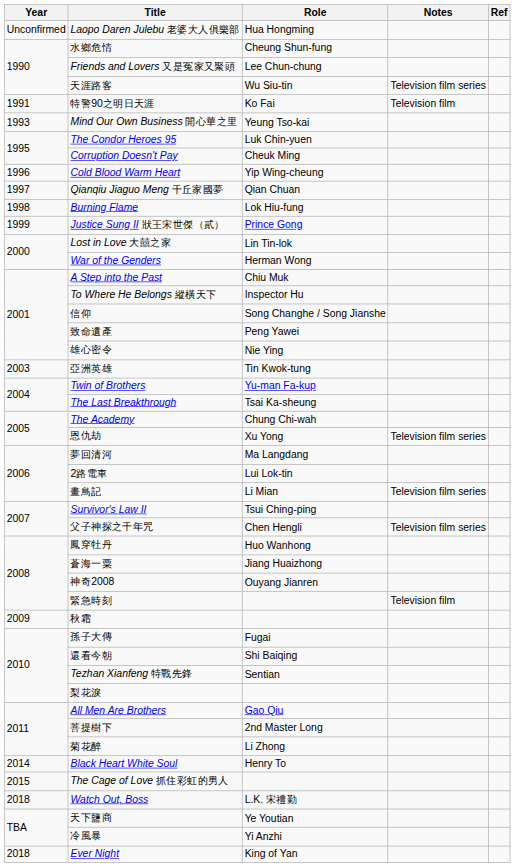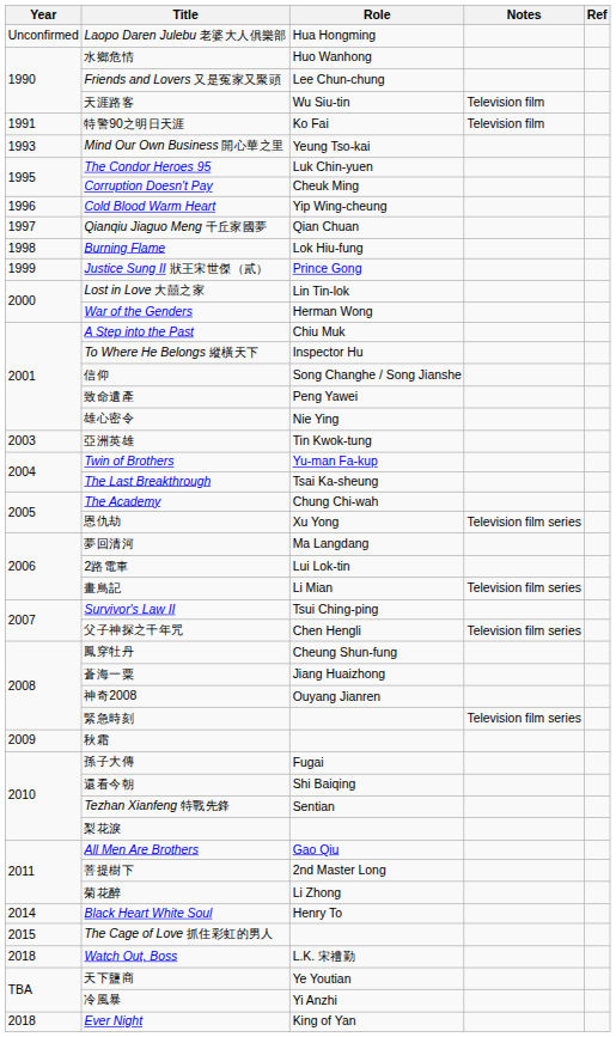 <table class="wikitable">
 <tr>
 <th>Year</th>
 <th>Title</th>
 <th>Role</th>
 <th>Notes</th>
 <th>Ref</th>
 </tr>
 <tr>
 <td>Unconfirmed</td>
 <td><em>Laopo Daren Julebu</em> 老婆大人俱樂部</td>
 <td>Hua Hongming</td>
 <td></td>
 <td></td>
 </tr>
 <tr>
 <td rowspan=3>1990</td>
 <td>水鄉危情</td>
-<td>Cheung Shun-fung</td>
+<td>Huo Wanhong</td>
 <td></td>
 <td></td>
 </tr>
 <tr>
 <td><em>Friends and Lovers</em> 又是冤家又聚頭</td>
 <td>Lee Chun-chung</td>
 <td></td>
 <td></td>
 </tr>
 <tr>
 <td>天涯路客</td>
 <td>Wu Siu-tin</td>
-<td>Television film series</td>
+<td>Television film</td>
 <td></td>
 </tr>
 <tr>
 <td>1991</td>
 <td>特警90之明日天涯</td>
 <td>Ko Fai</td>
 <td>Television film</td>
 <td></td>
 </tr>
 <tr>
 <td>1993</td>
 <td><em>Mind Our Own Business</em> 開心華之里</td>
 <td>Yeung Tso-kai</td>
 <td></td>
 <td></td>
 </tr>
 <tr>
 <td rowspan=2>1995</td>
 <td><em><a href='#'>The Condor Heroes 95</a></em></td>
 <td>Luk Chin-yuen</td>
 <td></td>
 <td></td>
 </tr>
 <tr>
 <td><em><a href='#'>Corruption Doesn't Pay</a></em></td>
 <td>Cheuk Ming</td>
 <td></td>
 <td></td>
 </tr>
 <tr>
 <td>1996</td>
 <td><em><a href='#'>Cold Blood Warm Heart</a></em></td>
 <td>Yip Wing-cheung</td>
 <td></td>
 <td></td>
 </tr>
 <tr>
 <td>1997</td>
 <td><em>Qianqiu Jiaguo Meng</em> 千丘家國夢</td>
 <td>Qian Chuan</td>
 <td></td>
 <td></td>
 </tr>
 <tr>
 <td>1998</td>
 <td><em><a href='#'>Burning Flame</a></em></td>
 <td>Lok Hiu-fung</td>
 <td></td>
 <td></td>
 </tr>
 <tr>
 <td>1999</td>
 <td><em><a href='#'>Justice Sung II</a></em> 狀王宋世傑（貳）</td>
 <td><a href='#'>Prince Gong</a></td>
 <td></td>
 <td></td>
 </tr>
 <tr>
 <td rowspan=2>2000</td>
 <td><em>Lost in Love</em> 大囍之家</td>
 <td>Lin Tin-lok</td>
 <td></td>
 <td></td>
 </tr>
 <tr>
 <td><em><a href='#'>War of the Genders</a></em></td>
 <td>Herman Wong</td>
 <td></td>
 <td></td>
 </tr>
 <tr>
 <td rowspan=5>2001</td>
 <td><em><a href='#'>A Step into the Past</a></em></td>
 <td>Chiu Muk</td>
 <td></td>
 <td></td>
 </tr>
 <tr>
 <td><em>To Where He Belongs</em> 縱橫天下</td>
 <td>Inspector Hu</td>
 <td></td>
 <td></td>
 </tr>
 <tr>
 <td>信仰</td>
 <td>Song Changhe / Song Jianshe</td>
 <td></td>
 <td></td>
 </tr>
 <tr>
 <td>致命遺產</td>
 <td>Peng Yawei</td>
 <td></td>
 <td></td>
 </tr>
 <tr>
 <td>雄心密令</td>
 <td>Nie Ying</td>
 <td></td>
 <td></td>
 </tr>
 <tr>
 <td>2003</td>
 <td>亞洲英雄</td>
 <td>Tin Kwok-tung</td>
 <td></td>
 <td></td>
 </tr>
 <tr>
 <td rowspan=2>2004</td>
 <td><em><a href='#'>Twin of Brothers</a></em></td>
 <td><a href='#'>Yu-man Fa-kup</a></td>
 <td></td>
 <td></td>
 </tr>
 <tr>
 <td><em><a href='#'>The Last Breakthrough</a></em></td>
 <td>Tsai Ka-sheung</td>
 <td></td>
 <td></td>
 </tr>
 <tr>
 <td rowspan=2>2005</td>
 <td><em><a href='#'>The Academy</a></em></td>
 <td>Chung Chi-wah</td>
 <td></td>
 <td></td>
 </tr>
 <tr>
 <td>恩仇劫</td>
 <td>Xu Yong</td>
 <td>Television film series</td>
 <td></td>
 </tr>
 <tr>
 <td rowspan=3>2006</td>
 <td>夢回清河</td>
 <td>Ma Langdang</td>
 <td></td>
 <td></td>
 </tr>
 <tr>
 <td>2路電車</td>
 <td>Lui Lok-tin</td>
 <td></td>
 <td></td>
 </tr>
 <tr>
 <td>畫鳥記</td>
 <td>Li Mian</td>
 <td>Television film series</td>
 <td></td>
 </tr>
 <tr>
 <td rowspan=2>2007</td>
 <td><em><a href='#'>Survivor's Law II</a></em></td>
 <td>Tsui Ching-ping</td>
 <td></td>
 <td></td>
 </tr>
 <tr>
 <td>父子神探之千年咒</td>
 <td>Chen Hengli</td>
 <td>Television film series</td>
 <td></td>
 </tr>
 <tr>
 <td rowspan=4>2008</td>
 <td>鳳穿牡丹</td>
-<td>Huo Wanhong</td>
+<td>Cheung Shun-fung</td>
 <td></td>
 <td></td>
 </tr>
 <tr>
 <td>蒼海一粟</td>
 <td>Jiang Huaizhong</td>
 <td></td>
 <td></td>
 </tr>
 <tr>
 <td>神奇2008</td>
 <td>Ouyang Jianren</td>
 <td></td>
 <td></td>
 </tr>
 <tr>
 <td>緊急時刻</td>
 <td></td>
-<td>Television film</td>
+<td>Television film series</td>
 <td></td>
 </tr>
 <tr>
 <td>2009</td>
 <td>秋霜</td>
 <td></td>
 <td></td>
 <td></td>
 </tr>
 <tr>
 <td rowspan=4>2010</td>
 <td>孫子大傳</td>
 <td>Fugai</td>
 <td></td>
 <td></td>
 </tr>
 <tr>
 <td>還看今朝</td>
 <td>Shi Baiqing</td>
 <td></td>
 <td></td>
 </tr>
 <tr>
 <td><em>Tezhan Xianfeng</em> 特戰先鋒</td>
 <td>Sentian</td>
 <td></td>
 <td></td>
 </tr>
 <tr>
 <td>梨花淚</td>
 <td></td>
 <td></td>
 <td></td>
 </tr>
 <tr>
 <td rowspan=3>2011</td>
 <td><em><a href='#'>All Men Are Brothers</a></em></td>
 <td><a href='#'>Gao Qiu</a></td>
 <td></td>
 <td></td>
 </tr>
 <tr>
 <td>菩提樹下</td>
 <td>2nd Master Long</td>
 <td></td>
 <td></td>
 </tr>
 <tr>
 <td>菊花醉</td>
 <td>Li Zhong</td>
 <td></td>
 <td></td>
 </tr>
 <tr>
 <td>2014</td>
 <td><em><a href='#'>Black Heart White Soul</a></em></td>
 <td>Henry To</td>
 <td></td>
 <td></td>
 </tr>
 <tr>
 <td>2015</td>
 <td><em>The Cage of Love</em> 抓住彩虹的男人</td>
 <td></td>
 <td></td>
 <td></td>
 </tr>
 <tr>
 <td>2018</td>
 <td><em><a href='#'>Watch Out, Boss</a></em></td>
 <td>L.K.  宋禮勤</td>
 <td></td>
 <td></td>
 </tr>
 <tr>
 <td rowspan=2>TBA</td>
 <td>天下鹽商</td>
 <td>Ye Youtian</td>
 <td></td>
 <td></td>
 </tr>
 <tr>
 <td>冷風暴</td>
 <td>Yi Anzhi</td>
 <td></td>
 <td></td>
 </tr>
 <tr>
 <td>2018</td>
 <td><em><a href='#'>Ever Night</a></em></td>
 <td>King of Yan</td>
 <td></td>
 <td></td>
 </tr>
 </table>
